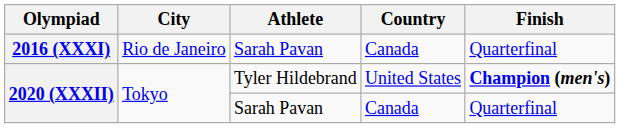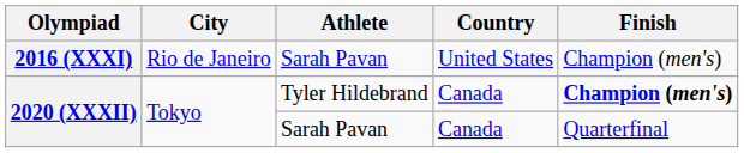 <table class=wikitable style="font-size: 95%">
 <tr>
 <th>Olympiad</th>
 <th>City</th>
 <th>Athlete</th>
 <th>Country</th>
 <th>Finish</th>
 </tr>
 <tr>
 <th><a href='#'>2016 (XXXI)</a></th>
 <td> <a href='#'>Rio de Janeiro</a></td>
 <td><a href='#'>Sarah Pavan</a></td>
-<td> <a href='#'>Canada</a></td>
-<td><a href='#'>Quarterfinal</a></td>
+<td> <a href='#'>United States</a></td>
+<td> <a href='#'>Champion</a> (<em>men's</em>)</td>
 </tr>
 <tr>
 <th rowspan=2><a href='#'>2020 (XXXII)</a></th>
 <td rowspan=2> <a href='#'>Tokyo</a></td>
 <td>Tyler Hildebrand  </td>
-<td> <a href='#'>United States</a></td>
+<td> <a href='#'>Canada</a></td>
 <td><strong> <a href='#'>Champion</a> (<em>men's</em>)</strong></td>
 </tr>
 <tr>
 <td>Sarah Pavan</td>
 <td> <a href='#'>Canada</a></td>
 <td><a href='#'>Quarterfinal</a></td>
 </tr>
 </table>
